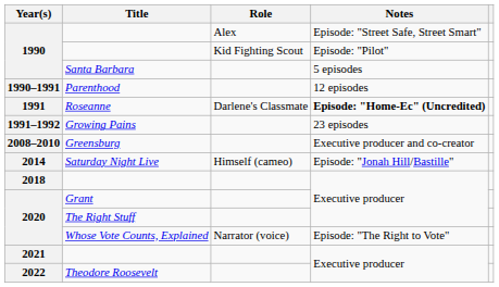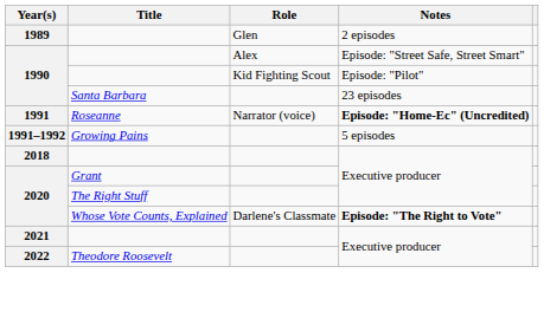 <table class="wikitable plainrowheaders sortable"  style=font-size:100%>
 <tr>
 <th scope="col">Year(s)</th>
 <th scope="col">Title</th>
 <th scope="col" class="unsortable">Role</th>
 <th scope="col" class="unsortable">Notes</th>
 <th scope="col" class="unsortable"></th>
+</tr>
+<tr>
+<th scope="row">1989</th>
+<td><em></em></td>
+<td>Glen</td>
+<td>2 episodes</td>
+<td style="text-align:center;"></td>
 </tr>
 <tr>
 <th scope="row" rowspan=3>1990</th>
 <td><em></em></td>
 <td>Alex</td>
 <td>Episode: "Street Safe, Street Smart"</td>
 <td style="text-align:center;"></td>
 </tr>
 <tr>
 <td><em></em></td>
 <td>Kid Fighting Scout</td>
 <td>Episode: "Pilot"</td>
 <td style="text-align:center;"></td>
 </tr>
 <tr>
 <td><em><a href='#'>Santa Barbara</a></em></td>
 <td></td>
-<td>5 episodes</td>
-<td style="text-align:center;"></td>
-</tr>
-<tr>
-<th scope="row">1990–1991</th>
-<td><em><a href='#'>Parenthood</a></em></td>
-<td></td>
-<td>12 episodes</td>
+<td>23 episodes</td>
 <td style="text-align:center;"></td>
 </tr>
 <tr>
 <th scope="row">1991</th>
 <td><em><a href='#'>Roseanne</a></em></td>
-<td>Darlene's Classmate</td>
+<td>Narrator (voice)</td>
 <td><strong>Episode: "Home-Ec" (Uncredited)</strong></td>
 <td style="text-align:center;"></td>
 </tr>
 <tr>
 <th scope="row">1991–1992</th>
 <td><em><a href='#'>Growing Pains</a></em></td>
 <td></td>
-<td>23 episodes</td>
-<td style="text-align:center;"></td>
-</tr>
-<tr>
-<th scope="row">2008–2010</th>
-<td><em><a href='#'>Greensburg</a></em></td>
-<td></td>
-<td>Executive producer and co-creator</td>
-<td style="text-align:center;"></td>
-</tr>
-<tr>
-<th scope="row">2014</th>
-<td><em><a href='#'>Saturday Night Live</a></em></td>
-<td>Himself (cameo)</td>
-<td>Episode: "<a href='#'>Jonah Hill</a>/<a href='#'>Bastille</a>"</td>
+<td>5 episodes</td>
 <td style="text-align:center;"></td>
 </tr>
 <tr>
 <th scope="row">2018</th>
 <td><em></em></td>
 <td></td>
 <td rowspan="3">Executive producer</td>
 <td style="text-align:center;"></td>
 </tr>
 <tr>
 <th scope="row" rowspan="3">2020</th>
 <td><em><a href='#'>Grant</a></em></td>
 <td></td>
 <td style="text-align:center;"></td>
 </tr>
 <tr>
 <td><em><a href='#'>The Right Stuff</a></em></td>
 <td></td>
 <td style="text-align:center;"></td>
 </tr>
 <tr>
 <td><em><a href='#'>Whose Vote Counts, Explained</a></em></td>
-<td>Narrator (voice)</td>
-<td>Episode: "The Right to Vote"</td>
+<td>Darlene's Classmate</td>
+<td><strong>Episode: "The Right to Vote"</strong></td>
 <td style="text-align:center;"></td>
 </tr>
 <tr>
 <th scope="row">2021</th>
 <td><em></em></td>
 <td></td>
 <td rowspan="2">Executive producer</td>
 <td style="text-align:center;"></td>
 </tr>
 <tr>
 <th scope="row">2022</th>
 <td><em><a href='#'>Theodore Roosevelt</a></em></td>
 <td></td>
 <td style="text-align:center;"></td>
 </tr>
 </table>
